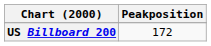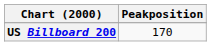 <table class="wikitable sortable plainrowheaders" style="text-align:center">
 <tr>
 <th scope="col">Chart (2000)</th>
 <th scope="col">Peakposition</th>
 </tr>
 <tr>
 </tr>
 <tr>
 </tr>
 <tr>
 </tr>
 <tr>
 </tr>
 <tr>
 <th scope="row">US <a href='#'><em>Billboard</em> 200</a></th>
-<td>172</td>
+<td>170</td>
 </tr>
 </table>
